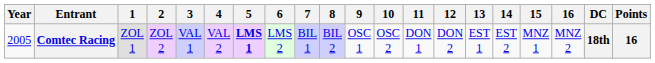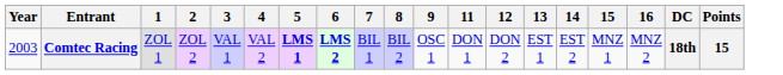 <table class="wikitable" style="text-align:center; font-size:85%">
 <tr>
 <th>Year</th>
 <th>Entrant</th>
 <th>1</th>
 <th>2</th>
 <th>3</th>
 <th>4</th>
 <th>5</th>
 <th>6</th>
 <th>7</th>
 <th>8</th>
 <th>9</th>
-<th>10</th>
 <th>11</th>
 <th>12</th>
 <th>13</th>
 <th>14</th>
 <th>15</th>
 <th>16</th>
 <th>DC</th>
 <th>Points</th>
 </tr>
 <tr>
-<td><a href='#'>2005</a></td>
+<td><a href='#'>2003</a></td>
 <th nowrap><a href='#'>Comtec Racing</a></th>
 <td style="background:#dfdfdf;"><a href='#'>ZOL<br>1</a><br></td>
 <td style="background:#efcfff;"><a href='#'>ZOL<br>2</a><br></td>
 <td style="background:#cfcfff;"><a href='#'>VAL<br>1</a><br></td>
 <td style="background:#efcfff;"><a href='#'>VAL<br>2</a><br></td>
 <td style="background:#efcfff;"><strong><a href='#'>LMS<br>1</a><br></strong></td>
-<td style="background:#dfffdf;"><a href='#'>LMS<br>2</a><br></td>
+<td style="background:#dfffdf;"><strong><a href='#'>LMS<br>2</a><br></strong></td>
 <td style="background:#cfcfff;"><a href='#'>BIL<br>1</a><br></td>
 <td style="background:#cfcfff;"><a href='#'>BIL<br>2</a><br></td>
 <td style="background:#;"><a href='#'>OSC<br>1</a></td>
-<td style="background:#;"><a href='#'>OSC<br>2</a></td>
 <td style="background:#;"><a href='#'>DON<br>1</a></td>
 <td style="background:#;"><a href='#'>DON<br>2</a></td>
 <td style="background:#;"><a href='#'>EST<br>1</a></td>
 <td style="background:#;"><a href='#'>EST<br>2</a></td>
 <td style="background:#;"><a href='#'>MNZ<br>1</a></td>
 <td style="background:#;"><a href='#'>MNZ<br>2</a></td>
 <th>18th</th>
-<th>16</th>
+<th>15</th>
 </tr>
 </table>
